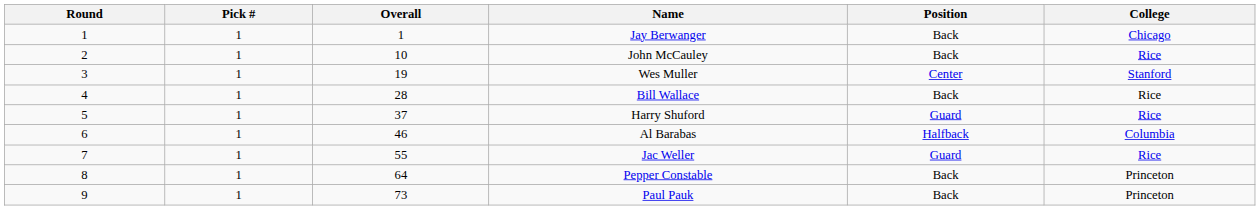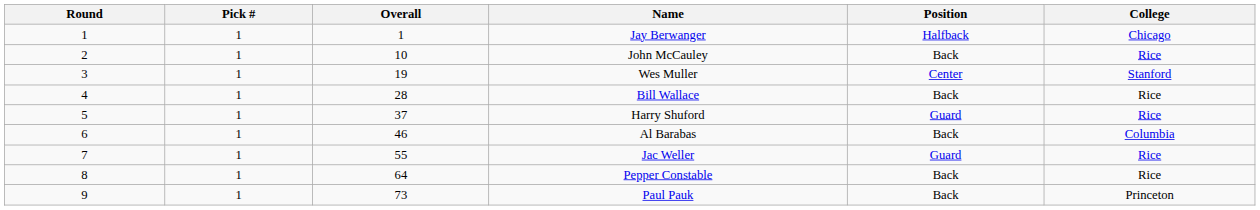 <table class="wikitable sortable sortable" style="width: 100%; text-align:center">
 <tr>
 <th>Round</th>
 <th>Pick #</th>
 <th>Overall</th>
 <th>Name</th>
 <th>Position</th>
 <th>College</th>
 </tr>
 <tr>
 <td>1</td>
 <td>1</td>
 <td>1</td>
 <td><a href='#'>Jay Berwanger</a></td>
-<td>Back</td>
+<td><a href='#'>Halfback</a></td>
 <td><a href='#'>Chicago</a></td>
 </tr>
 <tr>
 <td>2</td>
 <td>1</td>
 <td>10</td>
 <td>John McCauley</td>
 <td>Back</td>
 <td><a href='#'>Rice</a></td>
 </tr>
 <tr>
 <td>3</td>
 <td>1</td>
 <td>19</td>
 <td>Wes Muller</td>
 <td><a href='#'>Center</a></td>
 <td><a href='#'>Stanford</a></td>
 </tr>
 <tr>
 <td>4</td>
 <td>1</td>
 <td>28</td>
 <td><a href='#'>Bill Wallace</a></td>
 <td>Back</td>
 <td>Rice</td>
 </tr>
 <tr>
 <td>5</td>
 <td>1</td>
 <td>37</td>
 <td>Harry Shuford</td>
 <td><a href='#'>Guard</a></td>
 <td><a href='#'>Rice</a></td>
 </tr>
 <tr>
 <td>6</td>
 <td>1</td>
 <td>46</td>
 <td>Al Barabas</td>
-<td><a href='#'>Halfback</a></td>
+<td>Back</td>
 <td><a href='#'>Columbia</a></td>
 </tr>
 <tr>
 <td>7</td>
 <td>1</td>
 <td>55</td>
 <td><a href='#'>Jac Weller</a></td>
 <td><a href='#'>Guard</a></td>
 <td><a href='#'>Rice</a></td>
 </tr>
 <tr>
 <td>8</td>
 <td>1</td>
 <td>64</td>
 <td><a href='#'>Pepper Constable</a></td>
 <td>Back</td>
-<td>Princeton</td>
+<td>Rice</td>
 </tr>
 <tr>
 <td>9</td>
 <td>1</td>
 <td>73</td>
 <td><a href='#'>Paul Pauk</a></td>
 <td>Back</td>
 <td>Princeton</td>
 </tr>
 </table>
